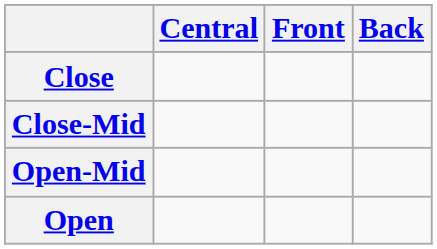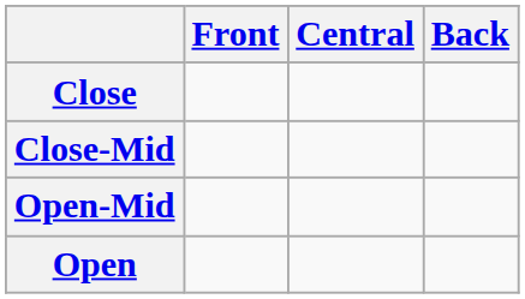 <table class="wikitable" style="text-align:center">
 <tr>
 <th></th>
+<th><a href='#'>Front</a></th>
 <th><a href='#'>Central</a></th>
-<th><a href='#'>Front</a></th>
 <th><a href='#'>Back</a></th>
 </tr>
 <tr>
 <th><a href='#'>Close</a></th>
+<td> </td>
 <td></td>
-<td> </td>
 <td> </td>
 </tr>
 <tr>
 <th><a href='#'>Close-Mid</a></th>
+<td> </td>
 <td></td>
-<td> </td>
 <td> </td>
 </tr>
 <tr>
 <th><a href='#'>Open-Mid</a></th>
+<td> </td>
+<td></td>
+<td></td>
+</tr>
+<tr>
+<th><a href='#'>Open</a></th>
 <td></td>
 <td> </td>
 <td></td>
 </tr>
-<tr>
-<th><a href='#'>Open</a></th>
-<td> </td>
-<td></td>
-<td></td>
-</tr>
 </table>
